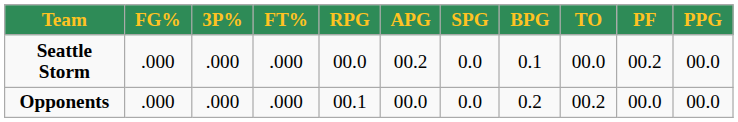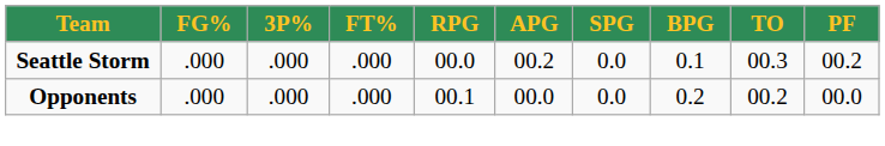 <table class="wikitable sortable" style="text-align:center;">
 <tr>
 <th style="background:#2E8B57;color:#ffc322;" width="10%">Team</th>
 <th style="background:#2E8B57;color:#ffc322;" width="6%">FG%</th>
 <th style="background:#2E8B57;color:#ffc322;" width="6%">3P%</th>
 <th style="background:#2E8B57;color:#ffc322;" width="6%">FT%</th>
 <th style="background:#2E8B57;color:#ffc322;" width="6%">RPG</th>
 <th style="background:#2E8B57;color:#ffc322;" width="5%">APG</th>
 <th style="background:#2E8B57;color:#ffc322;" width="6%">SPG</th>
 <th style="background:#2E8B57;color:#ffc322;" width="6%">BPG</th>
 <th style="background:#2E8B57;color:#ffc322;" width="6%">TO</th>
 <th style="background:#2E8B57;color:#ffc322;" width="6%">PF</th>
-<th style="background:#2E8B57;color:#ffc322;" width="6%">PPG</th>
 </tr>
 <tr>
 <td><strong>Seattle Storm</strong></td>
 <td>.000</td>
 <td>.000</td>
 <td>.000</td>
 <td>00.0</td>
 <td>00.2</td>
 <td>0.0</td>
 <td>0.1</td>
-<td>00.0</td>
+<td>00.3</td>
 <td>00.2</td>
-<td>00.0</td>
 </tr>
 <tr>
 <td><strong>Opponents</strong></td>
 <td>.000</td>
 <td>.000</td>
 <td>.000</td>
 <td>00.1</td>
 <td>00.0</td>
 <td>0.0</td>
 <td>0.2</td>
 <td>00.2</td>
 <td>00.0</td>
-<td>00.0</td>
 </tr>
 </table>
